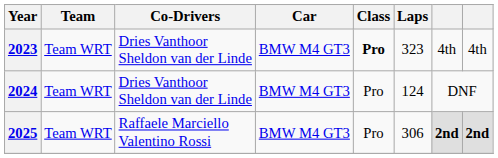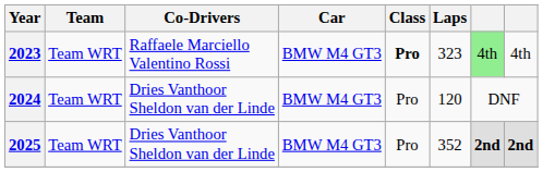 <table class="wikitable" style="text-align:center; font-size:90%">
 <tr>
 <th>Year</th>
 <th>Team</th>
 <th>Co-Drivers</th>
 <th>Car</th>
 <th>Class</th>
 <th>Laps</th>
 <th></th>
 <th></th>
 </tr>
 <tr>
 <th><a href='#'>2023</a></th>
 <td align="left"> <a href='#'>Team WRT</a></td>
-<td align="left"> <a href='#'>Dries Vanthoor</a><br> <a href='#'>Sheldon van der Linde</a></td>
+<td align="left"> <a href='#'>Raffaele Marciello</a><br> <a href='#'>Valentino Rossi</a></td>
 <td align="left"><a href='#'>BMW M4 GT3</a></td>
 <td><strong>Pro</strong></td>
 <td>323</td>
-<td>4th</td>
+<td style="background: lightgreen;">4th</td>
 <td>4th</td>
 </tr>
 <tr>
 <th><a href='#'>2024</a></th>
 <td align="left"> <a href='#'>Team WRT</a></td>
 <td align="left"> <a href='#'>Dries Vanthoor</a><br> <a href='#'>Sheldon van der Linde</a></td>
 <td align="left"><a href='#'>BMW M4 GT3</a></td>
 <td>Pro</td>
-<td>124</td>
+<td>120</td>
 <td colspan=2>DNF</td>
 </tr>
 <tr>
 <th><a href='#'>2025</a></th>
 <td align="left"> <a href='#'>Team WRT</a></td>
-<td align="left"> <a href='#'>Raffaele Marciello</a><br> <a href='#'>Valentino Rossi</a></td>
+<td align="left"> <a href='#'>Dries Vanthoor</a><br> <a href='#'>Sheldon van der Linde</a></td>
 <td align="left"><a href='#'>BMW M4 GT3</a></td>
 <td>Pro</td>
-<td>306</td>
+<td>352</td>
 <td style="background:#dfdfdf;"><strong>2nd</strong></td>
 <td style="background:#dfdfdf;"><strong>2nd</strong></td>
 </tr>
 <tr>
 </tr>
 </table>
